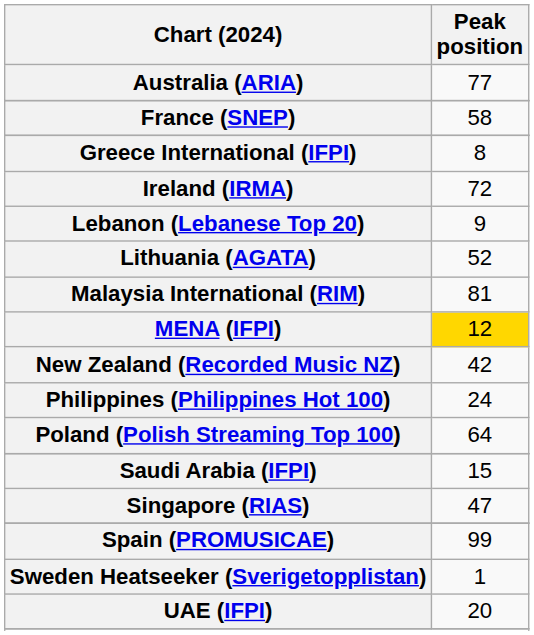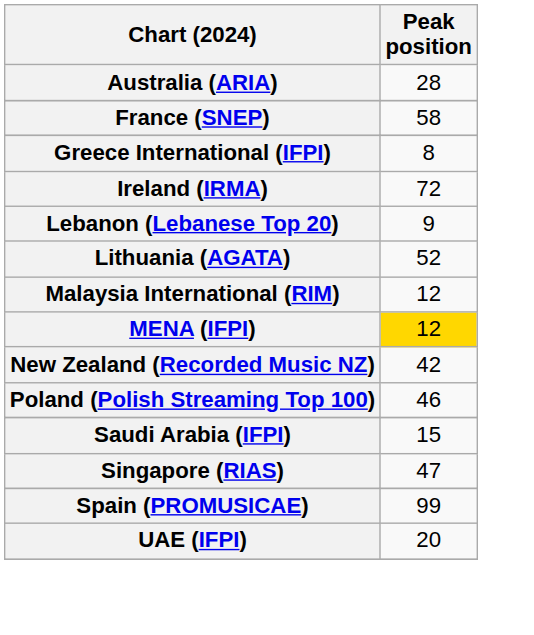 <table class="wikitable sortable plainrowheaders" style="text-align:center">
 <tr>
 <th scope="col">Chart (2024)</th>
 <th scope="col">Peak<br>position</th>
 </tr>
 <tr>
 <th scope="row">Australia (<a href='#'>ARIA</a>)</th>
-<td>77</td>
+<td>28</td>
 </tr>
 <tr>
 </tr>
 <tr>
 </tr>
 <tr>
 </tr>
 <tr>
 <th scope="row">France (<a href='#'>SNEP</a>)</th>
 <td>58</td>
 </tr>
 <tr>
 </tr>
 <tr>
 <th scope="row">Greece International (<a href='#'>IFPI</a>)</th>
 <td>8</td>
 </tr>
 <tr>
 <th scope="row">Ireland (<a href='#'>IRMA</a>)</th>
 <td>72</td>
 </tr>
 <tr>
 <th scope="row">Lebanon (<a href='#'>Lebanese Top 20</a>)</th>
 <td>9</td>
 </tr>
 <tr>
 <th scope="row">Lithuania (<a href='#'>AGATA</a>)</th>
 <td>52</td>
 </tr>
 <tr>
 <th scope="row">Malaysia International (<a href='#'>RIM</a>)</th>
-<td>81</td>
+<td>12</td>
 </tr>
 <tr>
 <th scope="row"><a href='#'>MENA</a> (<a href='#'>IFPI</a>)</th>
 <td style="background: gold;">12</td>
 </tr>
 <tr>
 <th scope="row">New Zealand (<a href='#'>Recorded Music NZ</a>)</th>
 <td>42</td>
 </tr>
 <tr>
-<th scope="row">Philippines (<a href='#'>Philippines Hot 100</a>)</th>
-<td>24</td>
-</tr>
-<tr>
 <th scope="row">Poland (<a href='#'>Polish Streaming Top 100</a>)</th>
-<td>64</td>
+<td>46</td>
 </tr>
 <tr>
 </tr>
 <tr>
 <th scope="row">Saudi Arabia (<a href='#'>IFPI</a>)</th>
 <td>15</td>
 </tr>
 <tr>
 <th scope="row">Singapore (<a href='#'>RIAS</a>)</th>
 <td>47</td>
 </tr>
 <tr>
 </tr>
 <tr>
 <th scope="row">Spain (<a href='#'>PROMUSICAE</a>)</th>
 <td>99</td>
 </tr>
 <tr>
-<th scope="row">Sweden Heatseeker (<a href='#'>Sverigetopplistan</a>)</th>
-<td>1</td>
-</tr>
-<tr>
 <th scope="row">UAE (<a href='#'>IFPI</a>)</th>
 <td>20</td>
 </tr>
 <tr>
 </tr>
 <tr>
 </tr>
 <tr>
 </tr>
 <tr>
 </tr>
 </table>
